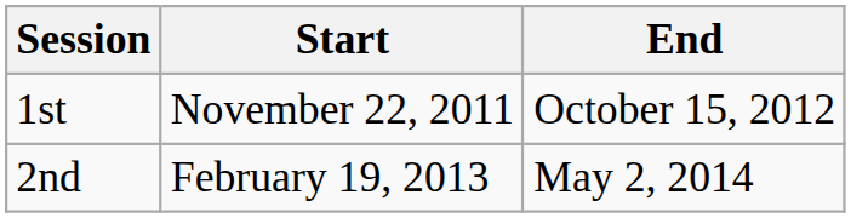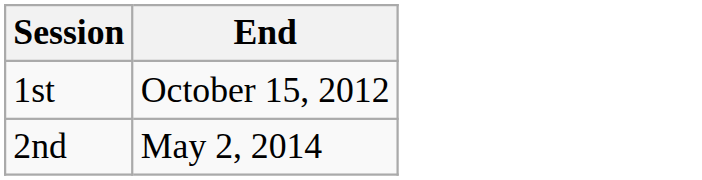 <table class="wikitable">
 <tr>
 <th>Session</th>
-<th>Start</th>
 <th>End</th>
 </tr>
 <tr>
 <td>1st</td>
-<td>November 22, 2011</td>
 <td>October 15, 2012</td>
 </tr>
 <tr>
 <td>2nd</td>
-<td>February 19, 2013</td>
 <td>May 2, 2014</td>
 </tr>
 </table>
